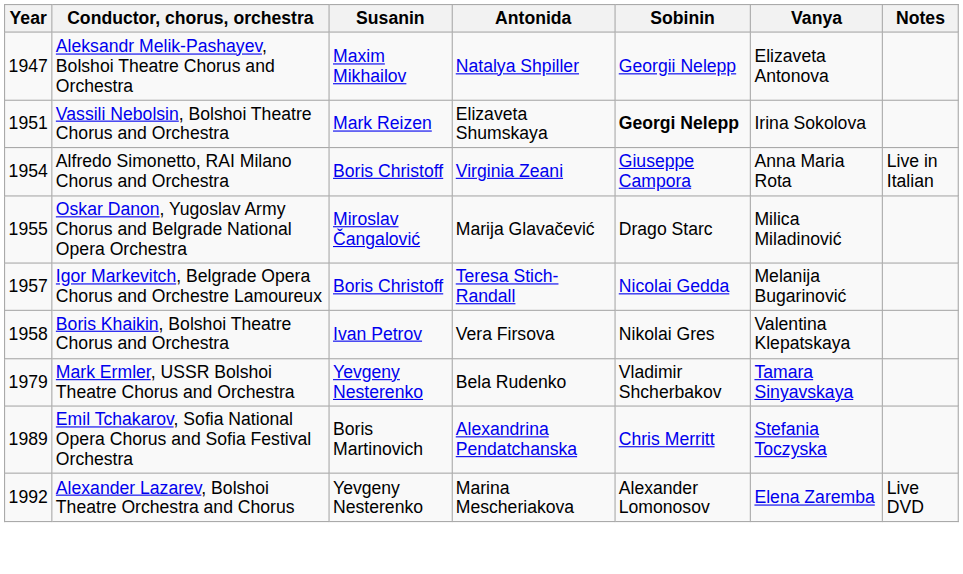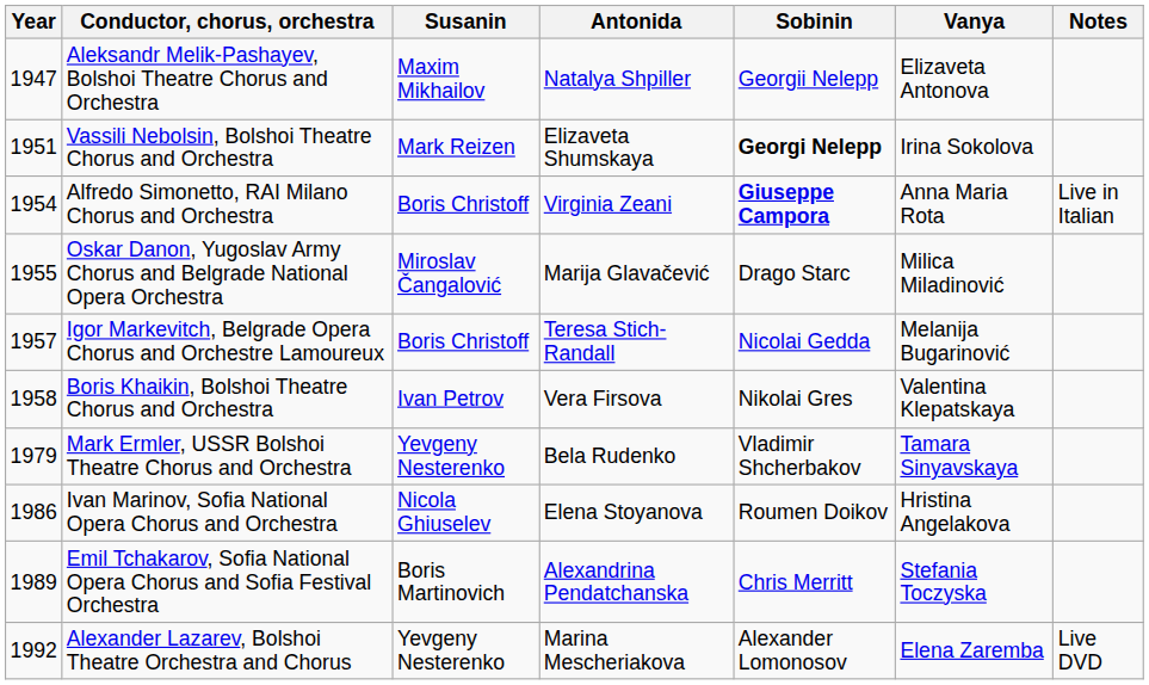 <table class="wikitable">
 <tr>
 <th>Year</th>
 <th>Conductor, chorus, orchestra</th>
 <th>Susanin</th>
 <th>Antonida</th>
 <th>Sobinin</th>
 <th>Vanya</th>
 <th>Notes</th>
 </tr>
 <tr>
 <td>1947</td>
 <td><a href='#'>Aleksandr Melik-Pashayev</a>, Bolshoi Theatre Chorus and Orchestra</td>
 <td><a href='#'>Maxim Mikhailov</a></td>
 <td><a href='#'>Natalya Shpiller</a></td>
 <td><a href='#'>Georgii Nelepp</a></td>
 <td>Elizaveta Antonova</td>
 <td></td>
 </tr>
 <tr>
 <td>1951</td>
 <td><a href='#'>Vassili Nebolsin</a>, Bolshoi Theatre Chorus and Orchestra</td>
 <td><a href='#'>Mark Reizen</a></td>
 <td>Elizaveta Shumskaya</td>
 <td><strong>Georgi Nelepp</strong></td>
 <td>Irina Sokolova</td>
 <td></td>
 </tr>
 <tr>
 <td>1954</td>
 <td>Alfredo Simonetto, RAI Milano Chorus and Orchestra</td>
 <td><a href='#'>Boris Christoff</a></td>
 <td><a href='#'>Virginia Zeani</a></td>
-<td><a href='#'>Giuseppe Campora</a></td>
+<td><strong><a href='#'>Giuseppe Campora</a></strong></td>
 <td>Anna Maria Rota</td>
 <td>Live in Italian</td>
 </tr>
 <tr>
 <td>1955</td>
 <td><a href='#'>Oskar Danon</a>, Yugoslav Army Chorus and Belgrade National Opera Orchestra</td>
 <td><a href='#'>Miroslav Čangalović</a></td>
 <td>Marija Glavačević</td>
 <td>Drago Starc</td>
 <td>Milica Miladinović</td>
 <td></td>
 </tr>
 <tr>
 <td>1957</td>
 <td><a href='#'>Igor Markevitch</a>, Belgrade Opera Chorus and Orchestre Lamoureux</td>
 <td><a href='#'>Boris Christoff</a></td>
 <td><a href='#'>Teresa Stich-Randall</a></td>
 <td><a href='#'>Nicolai Gedda</a></td>
 <td>Melanija Bugarinović</td>
 <td></td>
 </tr>
 <tr>
 <td>1958</td>
 <td><a href='#'>Boris Khaikin</a>, Bolshoi Theatre Chorus and Orchestra</td>
 <td><a href='#'>Ivan Petrov</a></td>
 <td>Vera Firsova</td>
 <td>Nikolai Gres</td>
 <td>Valentina Klepatskaya</td>
 <td></td>
 </tr>
 <tr>
 <td>1979</td>
 <td><a href='#'>Mark Ermler</a>, USSR Bolshoi Theatre Chorus and Orchestra</td>
 <td><a href='#'>Yevgeny Nesterenko</a></td>
 <td>Bela Rudenko</td>
 <td>Vladimir Shcherbakov</td>
 <td><a href='#'>Tamara Sinyavskaya</a></td>
 <td></td>
 </tr>
 <tr>
+<td>1986</td>
+<td>Ivan Marinov, Sofia National Opera Chorus and Orchestra</td>
+<td><a href='#'>Nicola Ghiuselev</a></td>
+<td>Elena Stoyanova</td>
+<td>Roumen Doikov</td>
+<td>Hristina Angelakova</td>
+<td></td>
+</tr>
+<tr>
 <td>1989</td>
 <td><a href='#'>Emil Tchakarov</a>, Sofia National Opera Chorus and Sofia Festival Orchestra</td>
 <td>Boris Martinovich</td>
 <td><a href='#'>Alexandrina Pendatchanska</a></td>
 <td><a href='#'>Chris Merritt</a></td>
 <td><a href='#'>Stefania Toczyska</a></td>
 <td></td>
 </tr>
 <tr>
 <td>1992</td>
 <td><a href='#'>Alexander Lazarev</a>, Bolshoi Theatre Orchestra and Chorus</td>
 <td>Yevgeny Nesterenko</td>
 <td>Marina Mescheriakova</td>
 <td>Alexander Lomonosov</td>
 <td><a href='#'>Elena Zaremba</a></td>
 <td>Live DVD</td>
 </tr>
 </table>
